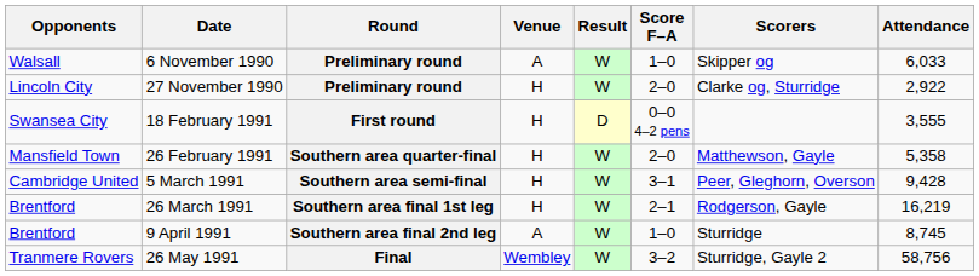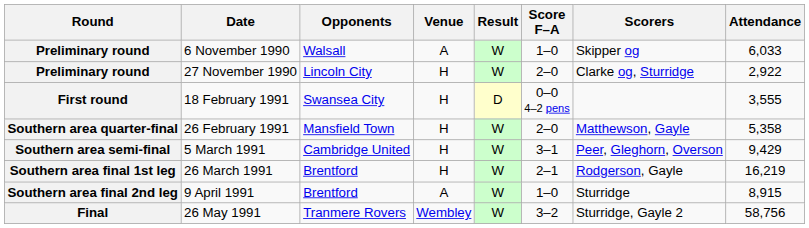 <table class="wikitable plainrowheaders" style="text-align:center">
 <tr>
+<th scope="col">Round</th>
+<th scope="col">Date</th>
 <th scope="col">Opponents</th>
-<th scope="col">Date</th>
-<th scope="col">Round</th>
 <th scope="col">Venue</th>
 <th scope="col">Result</th>
 <th scope="col">Score<br>F–A</th>
 <th scope="col">Scorers</th>
 <th scope="col">Attendance</th>
 </tr>
 <tr>
+<th scope="row">Preliminary round</th>
+<td align="left">6 November 1990</td>
 <td align="left"><a href='#'>Walsall</a></td>
-<td align="left">6 November 1990</td>
-<th scope="row">Preliminary round</th>
 <td>A</td>
 <td style="background:#cfc">W</td>
 <td>1–0</td>
 <td align="left">Skipper <a href='#'>og</a></td>
 <td>6,033</td>
 </tr>
 <tr>
+<th scope="row">Preliminary round</th>
+<td align="left">27 November 1990</td>
 <td align="left"><a href='#'>Lincoln City</a></td>
-<td align="left">27 November 1990</td>
-<th scope="row">Preliminary round</th>
 <td>H</td>
 <td style="background:#cfc">W</td>
 <td>2–0</td>
 <td align="left">Clarke <a href='#'>og</a>, <a href='#'>Sturridge</a></td>
 <td>2,922</td>
 </tr>
 <tr>
+<th scope="row">First round</th>
+<td align="left">18 February 1991</td>
 <td align="left"><a href='#'>Swansea City</a></td>
-<td align="left">18 February 1991</td>
-<th scope="row">First round</th>
 <td>H</td>
 <td style="background:#ffc">D</td>
 <td>0–0<br><small>4–2 <a href='#'>pens</a></small></td>
 <td align="left"></td>
 <td>3,555</td>
 </tr>
 <tr>
+<th scope="row">Southern area quarter-final</th>
+<td align="left">26 February 1991</td>
 <td align="left"><a href='#'>Mansfield Town</a></td>
-<td align="left">26 February 1991</td>
-<th scope="row">Southern area quarter-final</th>
 <td>H</td>
 <td style="background:#cfc">W</td>
 <td>2–0</td>
 <td align="left"><a href='#'>Matthewson</a>, <a href='#'>Gayle</a></td>
 <td>5,358</td>
 </tr>
 <tr>
+<th scope="row">Southern area semi-final</th>
+<td align="left">5 March 1991</td>
 <td align="left"><a href='#'>Cambridge United</a></td>
-<td align="left">5 March 1991</td>
-<th scope="row">Southern area semi-final</th>
 <td>H</td>
 <td style="background:#cfc">W</td>
 <td>3–1</td>
 <td align="left"><a href='#'>Peer</a>, <a href='#'>Gleghorn</a>, <a href='#'>Overson</a></td>
-<td>9,428</td>
+<td>9,429</td>
 </tr>
 <tr>
+<th scope="row">Southern area final 1st leg</th>
+<td align="left">26 March 1991</td>
 <td align="left"><a href='#'>Brentford</a></td>
-<td align="left">26 March 1991</td>
-<th scope="row">Southern area final 1st leg</th>
 <td>H</td>
 <td style="background:#cfc">W</td>
 <td>2–1</td>
 <td align="left"><a href='#'>Rodgerson</a>, Gayle</td>
 <td>16,219</td>
 </tr>
 <tr>
+<th scope="row">Southern area final 2nd leg</th>
+<td align="left">9 April 1991</td>
 <td align="left"><a href='#'>Brentford</a></td>
-<td align="left">9 April 1991</td>
-<th scope="row">Southern area final 2nd leg</th>
 <td>A</td>
 <td style="background:#cfc">W</td>
 <td>1–0</td>
 <td align="left">Sturridge</td>
-<td>8,745</td>
+<td>8,915</td>
 </tr>
 <tr>
+<th scope="row">Final</th>
+<td align="left">26 May 1991</td>
 <td align="left"><a href='#'>Tranmere Rovers</a></td>
-<td align="left">26 May 1991</td>
-<th scope="row">Final</th>
 <td><a href='#'>Wembley</a></td>
 <td style="background:#cfc">W</td>
 <td>3–2</td>
 <td align="left">Sturridge, Gayle 2</td>
 <td>58,756</td>
 </tr>
 </table>
